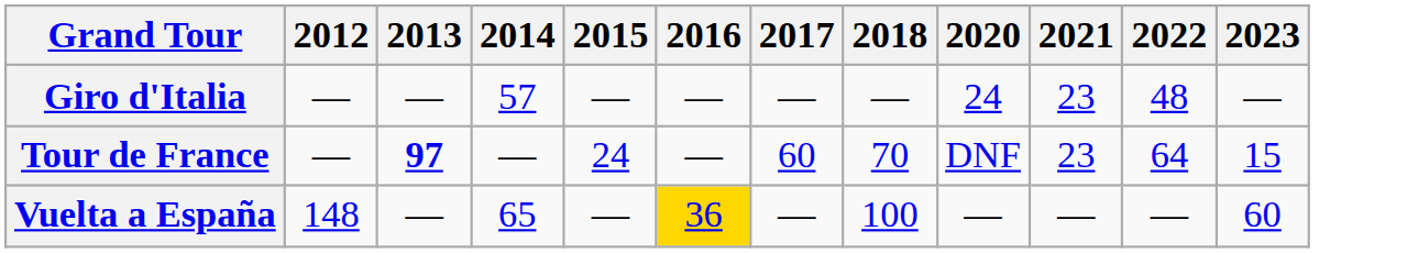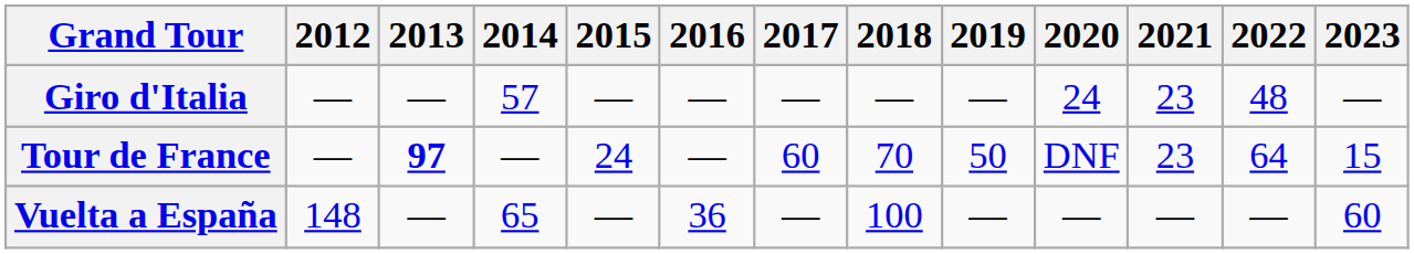 <table class="wikitable plainrowheaders">
 <tr>
 <th scope="col"><a href='#'>Grand Tour</a></th>
 <th scope="col">2012</th>
 <th scope="col">2013</th>
 <th scope="col">2014</th>
 <th scope="col">2015</th>
 <th scope="col">2016</th>
 <th scope="col">2017</th>
 <th scope="col">2018</th>
+<th scope="col">2019</th>
 <th scope="col">2020</th>
 <th scope="col">2021</th>
 <th scope="col">2022</th>
 <th scope="col">2023</th>
 </tr>
 <tr style="text-align:center;">
 <th scope="row"> <a href='#'>Giro d'Italia</a></th>
 <td>—</td>
 <td>—</td>
 <td><a href='#'>57</a></td>
+<td>—</td>
 <td>—</td>
 <td>—</td>
 <td>—</td>
 <td>—</td>
 <td><a href='#'>24</a></td>
 <td><a href='#'>23</a></td>
 <td><a href='#'>48</a></td>
 <td>—</td>
 </tr>
 <tr style="text-align:center;">
 <th scope="row"> <a href='#'>Tour de France</a></th>
 <td>—</td>
 <td><strong><a href='#'>97</a></strong></td>
 <td>—</td>
 <td><a href='#'>24</a></td>
 <td>—</td>
 <td><a href='#'>60</a></td>
 <td><a href='#'>70</a></td>
+<td><a href='#'>50</a></td>
 <td><a href='#'>DNF</a></td>
 <td><a href='#'>23</a></td>
 <td><a href='#'>64</a></td>
 <td><a href='#'>15</a></td>
 </tr>
 <tr style="text-align:center;">
 <th scope="row"> <a href='#'>Vuelta a España</a></th>
 <td><a href='#'>148</a></td>
 <td>—</td>
 <td><a href='#'>65</a></td>
 <td>—</td>
-<td style="background: gold;"><a href='#'>36</a></td>
+<td><a href='#'>36</a></td>
 <td>—</td>
 <td><a href='#'>100</a></td>
+<td>—</td>
 <td>—</td>
 <td>—</td>
 <td>—</td>
 <td><a href='#'>60</a></td>
 </tr>
 </table>
